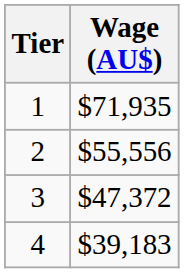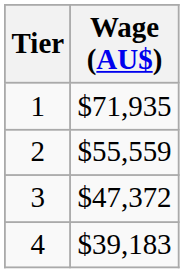 <table class="wikitable floatright" style="text-align:center; width:10%">
 <tr>
 <th>Tier</th>
 <th>Wage (<a href='#'>AU$</a>)</th>
 </tr>
 <tr>
 <td align=center>1</td>
 <td>$71,935</td>
 </tr>
 <tr>
 <td align=center>2</td>
-<td>$55,556</td>
+<td>$55,559</td>
 </tr>
 <tr>
 <td align=center>3</td>
 <td>$47,372</td>
 </tr>
 <tr>
 <td align=center>4</td>
 <td>$39,183</td>
 </tr>
 </table>
